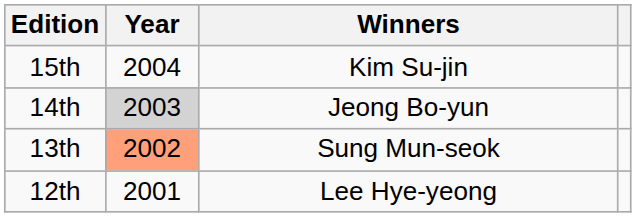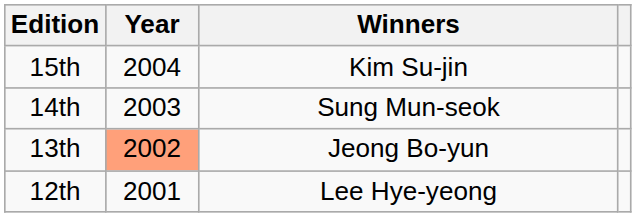 <table class="wikitable" style="text-align: center">
 <tr>
 <th width="50">Edition</th>
 <th width="50">Year</th>
 <th width="250">Winners</th>
 <th></th>
 </tr>
 <tr>
 <td>15th</td>
 <td>2004</td>
 <td>Kim Su-jin</td>
 <td></td>
 </tr>
 <tr>
 <td>14th</td>
-<td style="background: lightgrey;">2003</td>
-<td>Jeong Bo-yun</td>
+<td>2003</td>
+<td>Sung Mun-seok</td>
 <td></td>
 </tr>
 <tr>
 <td>13th</td>
 <td style="background: lightsalmon;">2002</td>
-<td>Sung Mun-seok</td>
+<td>Jeong Bo-yun</td>
 <td></td>
 </tr>
 <tr>
 <td>12th</td>
 <td>2001</td>
 <td>Lee Hye-yeong</td>
 <td></td>
 </tr>
 </table>
